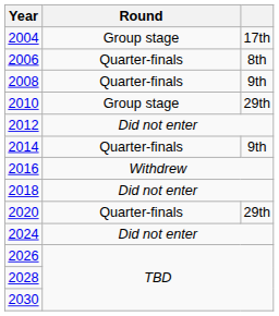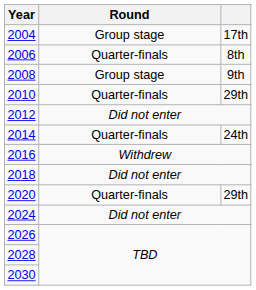 <table class="wikitable" style="text-align: center; font-size:90%">
 <tr>
 <th>Year</th>
 <th style="width:200px">Round</th>
 <th></th>
 </tr>
 <tr>
 <td><a href='#'>2004</a></td>
 <td>Group stage</td>
 <td>17th</td>
 </tr>
 <tr>
 <td><a href='#'>2006</a></td>
 <td>Quarter-finals</td>
 <td>8th</td>
 </tr>
 <tr>
 <td><a href='#'>2008</a></td>
-<td>Quarter-finals</td>
+<td>Group stage</td>
 <td>9th</td>
 </tr>
 <tr>
 <td><a href='#'>2010</a></td>
-<td>Group stage</td>
+<td>Quarter-finals</td>
 <td>29th</td>
 </tr>
 <tr>
 <td><a href='#'>2012</a></td>
 <td colspan="2"><em>Did not enter</em></td>
 </tr>
 <tr>
 <td><a href='#'>2014</a></td>
 <td>Quarter-finals</td>
-<td>9th</td>
+<td>24th</td>
 </tr>
 <tr>
 <td><a href='#'>2016</a></td>
 <td colspan="2"><em>Withdrew</em></td>
 </tr>
 <tr>
 <td><a href='#'>2018</a></td>
 <td colspan="2"><em>Did not enter</em></td>
 </tr>
 <tr>
 <td><a href='#'>2020</a></td>
 <td>Quarter-finals</td>
 <td>29th</td>
 </tr>
 <tr>
 <td><a href='#'>2024</a></td>
 <td colspan="2"><em>Did not enter</em></td>
 </tr>
 <tr>
 <td><a href='#'>2026</a></td>
 <td colspan="2" rowspan="3"><em>TBD</em></td>
 </tr>
 <tr>
 <td><a href='#'>2028</a></td>
 </tr>
 <tr>
 <td><a href='#'>2030</a></td>
 </tr>
 </table>
